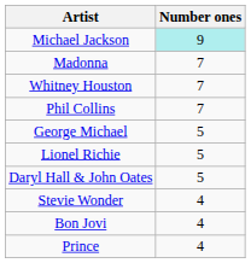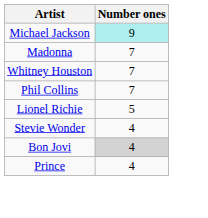 <table class="wikitable sortable" style="text-align:center;">
 <tr>
 <th>Artist</th>
 <th>Number ones</th>
 </tr>
 <tr>
 <td><a href='#'>Michael Jackson</a></td>
 <td style="background: paleturquoise;">9</td>
 </tr>
 <tr>
 <td><a href='#'>Madonna</a></td>
 <td>7</td>
 </tr>
 <tr>
 <td><a href='#'>Whitney Houston</a></td>
 <td>7</td>
 </tr>
 <tr>
 <td><a href='#'>Phil Collins</a></td>
 <td>7</td>
 </tr>
 <tr>
-<td><a href='#'>George Michael</a></td>
-<td>5</td>
-</tr>
-<tr>
 <td><a href='#'>Lionel Richie</a></td>
-<td>5</td>
-</tr>
-<tr>
-<td><a href='#'>Daryl Hall & John Oates</a></td>
 <td>5</td>
 </tr>
 <tr>
 <td><a href='#'>Stevie Wonder</a></td>
 <td>4</td>
 </tr>
 <tr>
 <td><a href='#'>Bon Jovi</a></td>
-<td>4</td>
+<td style="background: lightgrey;">4</td>
 </tr>
 <tr>
 <td><a href='#'>Prince</a></td>
 <td>4</td>
 </tr>
 </table>
